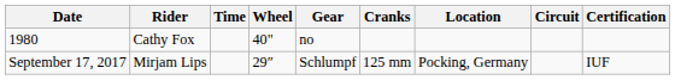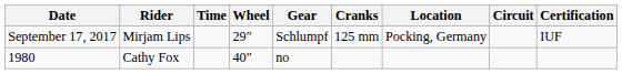 <table class="wikitable">
 <tr>
 <th>Date</th>
 <th>Rider</th>
 <th>Time</th>
 <th>Wheel</th>
 <th>Gear</th>
 <th>Cranks</th>
 <th>Location</th>
 <th>Circuit</th>
 <th>Certification</th>
 </tr>
 <tr>
+<td>September 17, 2017</td>
+<td> Mirjam Lips</td>
+<td></td>
+<td>29″</td>
+<td>Schlumpf</td>
+<td>125 mm</td>
+<td>Pocking, Germany</td>
+<td></td>
+<td>IUF</td>
+</tr>
+<tr>
 <td>1980</td>
 <td> Cathy Fox</td>
 <td></td>
 <td>40"</td>
 <td>no</td>
 <td></td>
 <td></td>
 <td></td>
 <td></td>
 </tr>
-<tr>
-<td>September 17, 2017</td>
-<td> Mirjam Lips</td>
-<td></td>
-<td>29″</td>
-<td>Schlumpf</td>
-<td>125 mm</td>
-<td>Pocking, Germany</td>
-<td></td>
-<td>IUF</td>
-</tr>
 </table>
